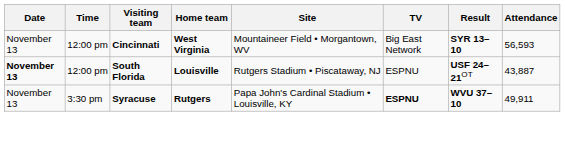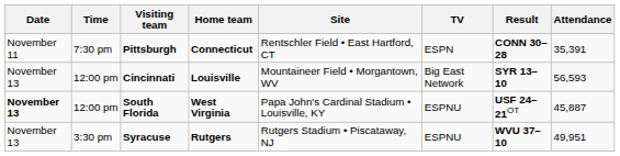 <table class="wikitable" style="font-size:95%;">
 <tr>
 <th>Date</th>
 <th>Time</th>
 <th>Visiting team</th>
 <th>Home team</th>
 <th>Site</th>
 <th>TV</th>
 <th>Result</th>
 <th>Attendance</th>
 </tr>
 <tr bgcolor=>
+<td>November 11</td>
+<td>7:30 pm</td>
+<td><strong>Pittsburgh</strong></td>
+<td><strong>Connecticut</strong></td>
+<td>Rentschler Field • East Hartford, CT</td>
+<td>ESPN</td>
+<td><strong>CONN 30–28</strong></td>
+<td>35,391</td>
+</tr>
+<tr bgcolor=>
 <td>November 13</td>
 <td>12:00 pm</td>
 <td><strong>Cincinnati</strong></td>
-<td><strong>West Virginia</strong></td>
+<td><strong>Louisville</strong></td>
 <td>Mountaineer Field • Morgantown, WV</td>
 <td>Big East Network</td>
 <td><strong>SYR 13–10</strong></td>
 <td>56,593</td>
 </tr>
 <tr bgcolor=>
 <td><strong>November 13</strong></td>
 <td>12:00 pm</td>
 <td><strong>South Florida</strong></td>
-<td><strong>Louisville</strong></td>
-<td>Rutgers Stadium • Piscataway, NJ</td>
+<td><strong>West Virginia</strong></td>
+<td>Papa John's Cardinal Stadium • Louisville, KY</td>
 <td>ESPNU</td>
 <td><strong>USF 24–21</strong><sup>OT</sup></td>
-<td>43,887</td>
+<td>45,887</td>
 </tr>
 <tr bgcolor=>
 <td>November 13</td>
 <td>3:30 pm</td>
 <td><strong>Syracuse</strong></td>
 <td><strong>Rutgers</strong></td>
-<td>Papa John's Cardinal Stadium • Louisville, KY</td>
-<td><strong>ESPNU</strong></td>
+<td>Rutgers Stadium • Piscataway, NJ</td>
+<td>ESPNU</td>
 <td><strong>WVU 37–10</strong></td>
-<td>49,911</td>
+<td>49,951</td>
 </tr>
 </table>
